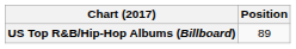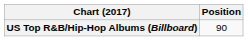 <table class="wikitable plainrowheaders" style="text-align:center">
 <tr>
 <th scope="col">Chart (2017)</th>
 <th scope="col">Position</th>
 </tr>
 <tr>
 <th scope="row">US Top R&B/Hip-Hop Albums (<em>Billboard</em>)</th>
-<td>89</td>
+<td>90</td>
 </tr>
 </table>
